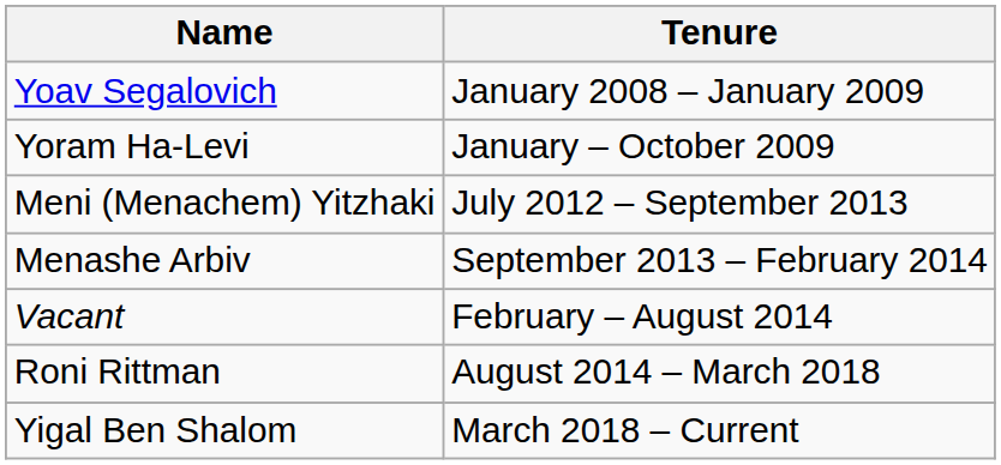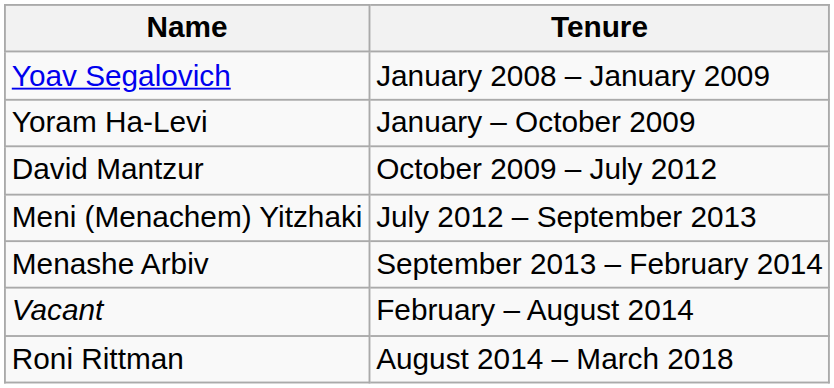 <table class="wikitable">
 <tr>
 <th>Name</th>
 <th>Tenure</th>
 </tr>
 <tr>
 <td><a href='#'>Yoav Segalovich</a></td>
 <td>January 2008 – January 2009</td>
 </tr>
 <tr>
 <td>Yoram Ha-Levi</td>
 <td>January – October 2009</td>
+</tr>
+<tr>
+<td>David Mantzur</td>
+<td>October 2009 – July 2012</td>
 </tr>
 <tr>
 <td>Meni (Menachem) Yitzhaki</td>
 <td>July 2012 – September 2013</td>
 </tr>
 <tr>
 <td>Menashe Arbiv</td>
 <td>September 2013 – February 2014</td>
 </tr>
 <tr>
 <td><em>Vacant</em></td>
 <td>February – August 2014</td>
 </tr>
 <tr>
 <td>Roni Rittman</td>
 <td>August 2014 – March 2018</td>
 </tr>
-<tr>
-<td>Yigal Ben Shalom</td>
-<td>March 2018 – Current</td>
-</tr>
 </table>
